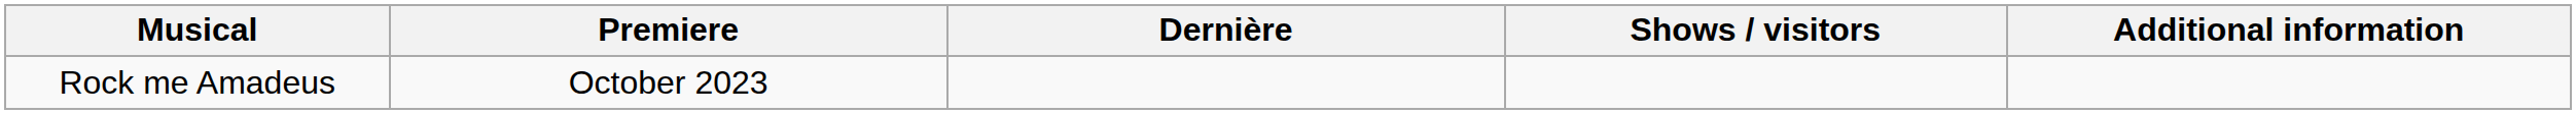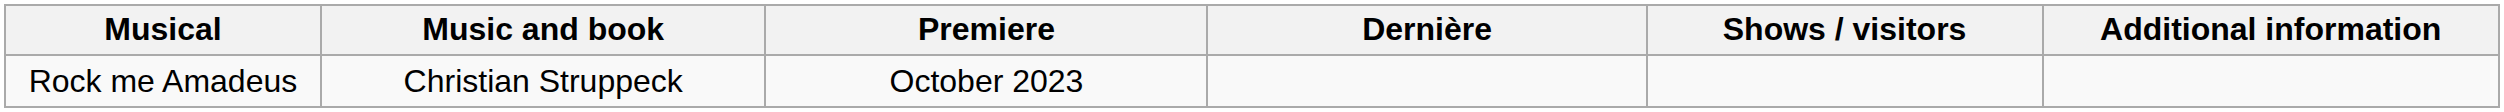 <table class="wikitable" style="text-align:center">
 <tr>
 <th style="width:200px">Musical</th>
+<th style="width:300px">Music and book</th>
 <th style="width:300px">Premiere</th>
 <th style="width:300px">Dernière</th>
 <th style="width:270px">Shows / visitors</th>
 <th style="width:300px">Additional information</th>
 </tr>
 <tr>
 <td>Rock me Amadeus</td>
+<td>Christian Struppeck</td>
 <td>October 2023</td>
 <td></td>
 <td></td>
 <td></td>
 </tr>
 </table>
